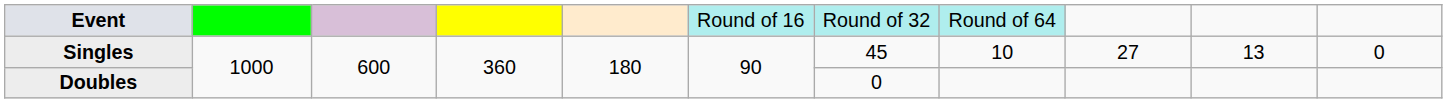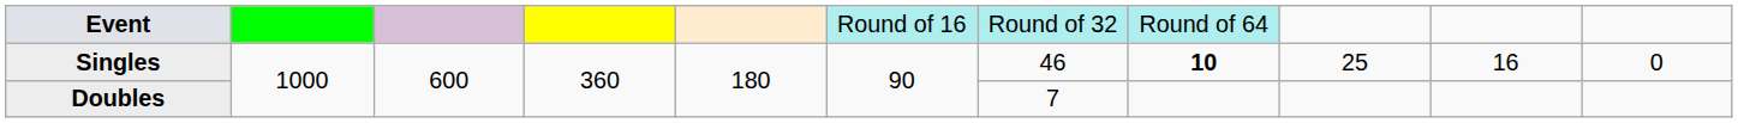 <table class=wikitable style=font-size:90%;text-align:center>
 <tr>
 <td style="width:130px; background:#dfe2e9;"><strong>Event</strong></td>
 <td style="width:80px; background:lime;"></td>
 <td style="width:85px; background:thistle;"></td>
 <td style="width:85px; background:#ff0;"></td>
 <td style="width:85px; background:#ffebcd;"></td>
 <td style="width:85px; background:#afeeee;">Round of 16</td>
 <td style="width:85px; background:#afeeee;">Round of 32</td>
 <td style="width:85px; background:#afeeee;">Round of 64</td>
 <td width=85></td>
 <td width=85></td>
 <td width=85></td>
 </tr>
 <tr>
 <th style="background:#ededed;">Singles</th>
 <td rowspan=2>1000</td>
 <td rowspan=2>600</td>
 <td rowspan=2>360</td>
 <td rowspan=2>180</td>
 <td rowspan=2>90</td>
-<td>45</td>
-<td>10</td>
-<td>27</td>
-<td>13</td>
+<td>46</td>
+<td><strong>10</strong></td>
+<td>25</td>
+<td>16</td>
 <td>0</td>
 </tr>
 <tr>
 <th style="background:#ededed;">Doubles</th>
-<td>0</td>
+<td>7</td>
 <td></td>
 <td></td>
 <td></td>
 <td></td>
 </tr>
 </table>
